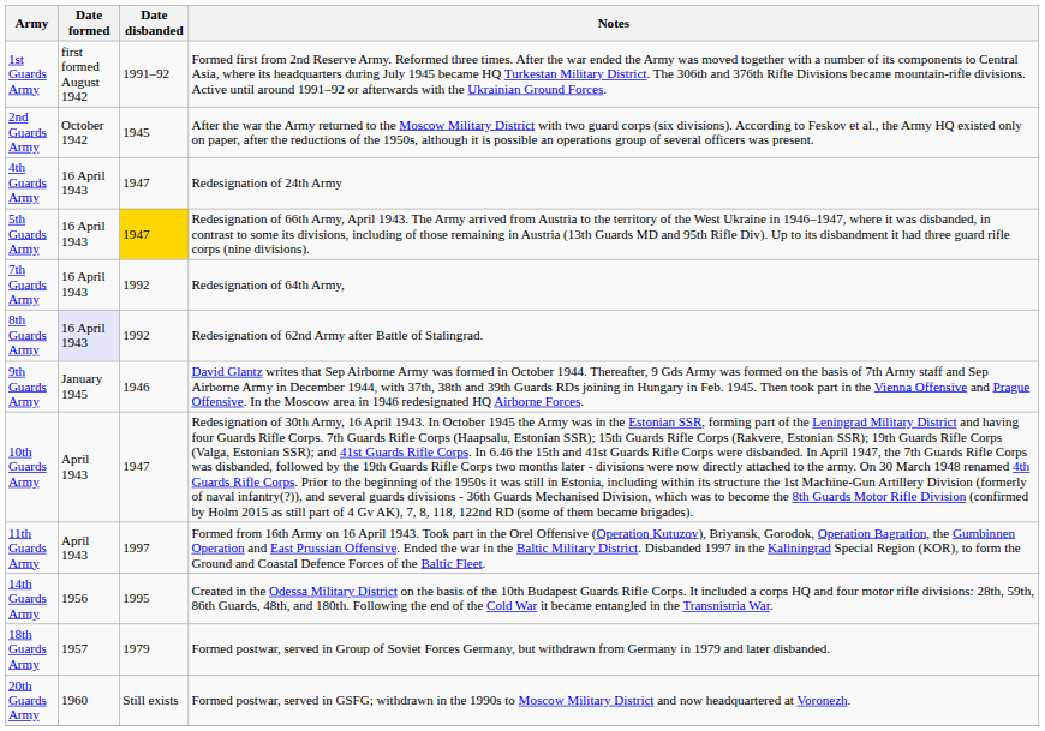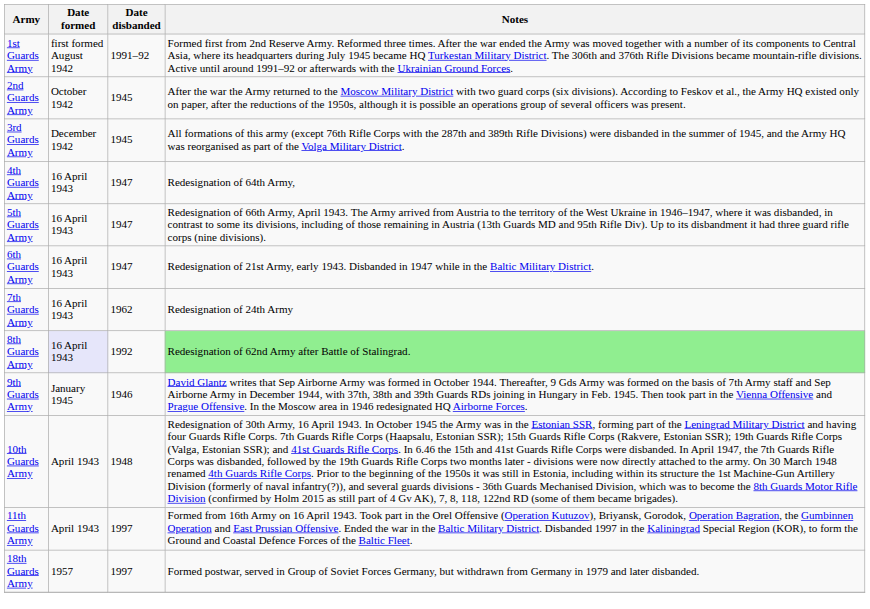 <table class="wikitable sortable">
 <tr>
 <th>Army</th>
 <th>Date formed</th>
 <th>Date disbanded</th>
 <th>Notes</th>
 </tr>
 <tr>
 <td><a href='#'>1st Guards Army</a></td>
 <td>first formed August 1942</td>
 <td>1991–92</td>
 <td>Formed first from 2nd Reserve Army. Reformed three times. After the war ended the Army was moved together with a number of its components to Central Asia, where its headquarters during July 1945 became HQ <a href='#'>Turkestan Military District</a>. The 306th and 376th Rifle Divisions became mountain-rifle divisions. Active until around 1991–92 or afterwards with the <a href='#'>Ukrainian Ground Forces</a>.</td>
 </tr>
 <tr>
 <td><a href='#'>2nd Guards Army</a></td>
 <td>October 1942</td>
 <td>1945</td>
 <td>After the war the Army returned to the <a href='#'>Moscow Military District</a> with two guard corps (six divisions). According to Feskov et al., the Army HQ existed only on paper, after the reductions of the 1950s, although it is possible an operations group of several officers was present.</td>
 </tr>
 <tr>
+<td><a href='#'>3rd Guards Army</a></td>
+<td>December 1942</td>
+<td>1945</td>
+<td>All formations of this army (except 76th Rifle Corps with the 287th and 389th Rifle Divisions) were disbanded in the summer of 1945, and the Army HQ was reorganised as part of the <a href='#'>Volga Military District</a>.</td>
+</tr>
+<tr>
 <td><a href='#'>4th Guards Army</a></td>
 <td>16 April 1943</td>
 <td>1947</td>
-<td>Redesignation of 24th Army</td>
+<td>Redesignation of 64th Army,</td>
 </tr>
 <tr>
 <td><a href='#'>5th Guards Army</a></td>
 <td>16 April 1943</td>
-<td style="background: gold;">1947</td>
+<td>1947</td>
 <td>Redesignation of 66th Army, April 1943. The Army arrived from Austria to the territory of the West Ukraine in 1946–1947, where it was disbanded, in contrast to some its divisions, including of those remaining in Austria (13th Guards MD and 95th Rifle Div). Up to its disbandment it had three guard rifle corps (nine divisions).</td>
+</tr>
+<tr>
+<td><a href='#'>6th Guards Army</a></td>
+<td>16 April 1943</td>
+<td>1947</td>
+<td>Redesignation of 21st Army, early 1943. Disbanded in 1947 while in the <a href='#'>Baltic Military District</a>.</td>
 </tr>
 <tr>
 <td><a href='#'>7th Guards Army</a></td>
 <td>16 April 1943</td>
-<td>1992</td>
-<td>Redesignation of 64th Army,</td>
+<td>1962</td>
+<td>Redesignation of 24th Army</td>
 </tr>
 <tr>
 <td><a href='#'>8th Guards Army</a></td>
 <td style="background: lavender;">16 April 1943</td>
 <td>1992</td>
-<td>Redesignation of 62nd Army after Battle of Stalingrad.</td>
+<td style="background: lightgreen;">Redesignation of 62nd Army after Battle of Stalingrad.</td>
 </tr>
 <tr>
 <td><a href='#'>9th Guards Army</a></td>
 <td>January 1945</td>
 <td>1946</td>
 <td><a href='#'>David Glantz</a> writes that Sep Airborne Army was formed in October 1944. Thereafter, 9 Gds Army was formed on the basis of 7th Army staff and Sep Airborne Army in December 1944, with 37th, 38th and 39th Guards RDs joining in Hungary in Feb. 1945. Then took part in the <a href='#'>Vienna Offensive</a> and <a href='#'>Prague Offensive</a>. In the Moscow area in 1946 redesignated HQ <a href='#'>Airborne Forces</a>.</td>
 </tr>
 <tr>
 <td><a href='#'>10th Guards Army</a></td>
 <td>April 1943</td>
-<td>1947</td>
+<td>1948</td>
 <td>Redesignation of 30th Army, 16 April 1943. In October 1945 the Army was in the <a href='#'>Estonian SSR</a>, forming part of the <a href='#'>Leningrad Military District</a> and having four Guards Rifle Corps. 7th Guards Rifle Corps (Haapsalu, Estonian SSR); 15th Guards Rifle Corps (Rakvere, Estonian SSR); 19th Guards Rifle Corps (Valga, Estonian SSR); and <a href='#'>41st Guards Rifle Corps</a>. In 6.46 the 15th and 41st Guards Rifle Corps were disbanded. In April 1947, the 7th Guards Rifle Corps was disbanded, followed by the 19th Guards Rifle Corps two months later - divisions were now directly attached to the army. On 30 March 1948 renamed <a href='#'>4th Guards Rifle Corps</a>. Prior to the beginning of the 1950s it was still in Estonia, including within its structure the 1st Machine-Gun Artillery Division (formerly of naval infantry(?)), and several guards divisions - 36th Guards Mechanised Division, which was to become the <a href='#'>8th Guards Motor Rifle Division</a> (confirmed by Holm 2015 as still part of 4 Gv AK), 7, 8, 118, 122nd RD (some of them became brigades).</td>
 </tr>
 <tr>
 <td><a href='#'>11th Guards Army</a></td>
 <td>April 1943</td>
 <td>1997</td>
 <td>Formed from 16th Army on 16 April 1943. Took part in the Orel Offensive (<a href='#'>Operation Kutuzov</a>), Briyansk, Gorodok, <a href='#'>Operation Bagration</a>, the <a href='#'>Gumbinnen Operation</a> and <a href='#'>East Prussian Offensive</a>. Ended the war in the <a href='#'>Baltic Military District</a>. Disbanded 1997 in the <a href='#'>Kaliningrad</a> Special Region (KOR), to form the Ground and Coastal Defence Forces of the <a href='#'>Baltic Fleet</a>.</td>
 </tr>
 <tr>
-<td><a href='#'>14th Guards Army</a></td>
-<td>1956</td>
-<td>1995</td>
-<td>Created in the <a href='#'>Odessa Military District</a> on the basis of the 10th Budapest Guards Rifle Corps. It included a corps HQ and four motor rifle divisions: 28th, 59th, 86th Guards, 48th, and 180th. Following the end of the <a href='#'>Cold War</a> it became entangled in the <a href='#'>Transnistria War</a>.</td>
-</tr>
-<tr>
 <td><a href='#'>18th Guards Army</a></td>
 <td>1957</td>
-<td>1979</td>
+<td>1997</td>
 <td>Formed postwar, served in Group of Soviet Forces Germany, but withdrawn from Germany in 1979 and later disbanded.</td>
-</tr>
-<tr>
-<td><a href='#'>20th Guards Army</a></td>
-<td>1960</td>
-<td>Still exists</td>
-<td>Formed postwar, served in GSFG; withdrawn in the 1990s to <a href='#'>Moscow Military District</a> and now headquartered at <a href='#'>Voronezh</a>.</td>
 </tr>
 <tr>
 </tr>
 </table>
